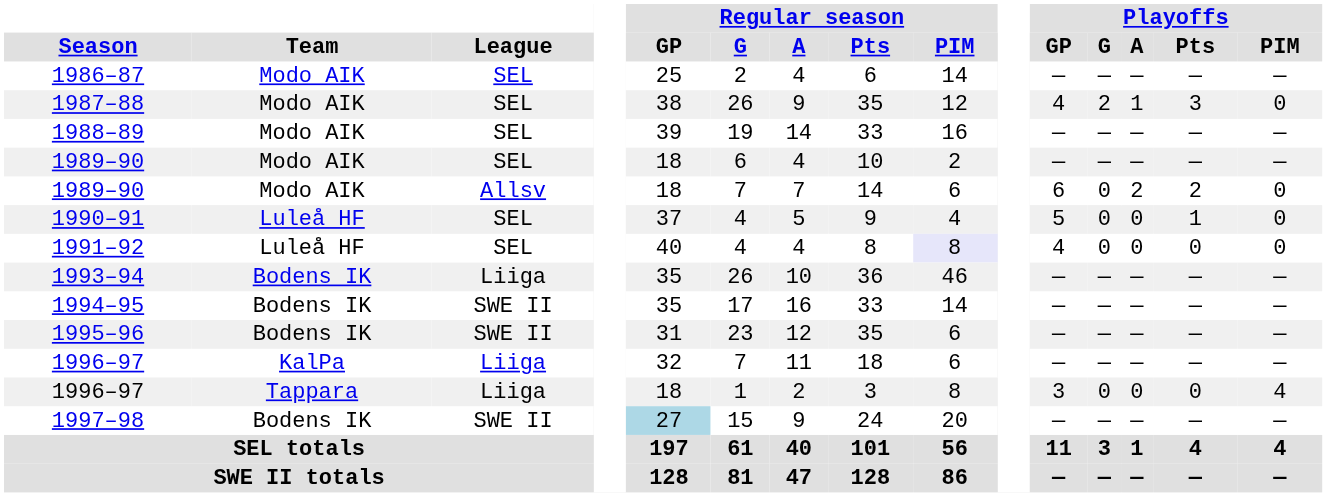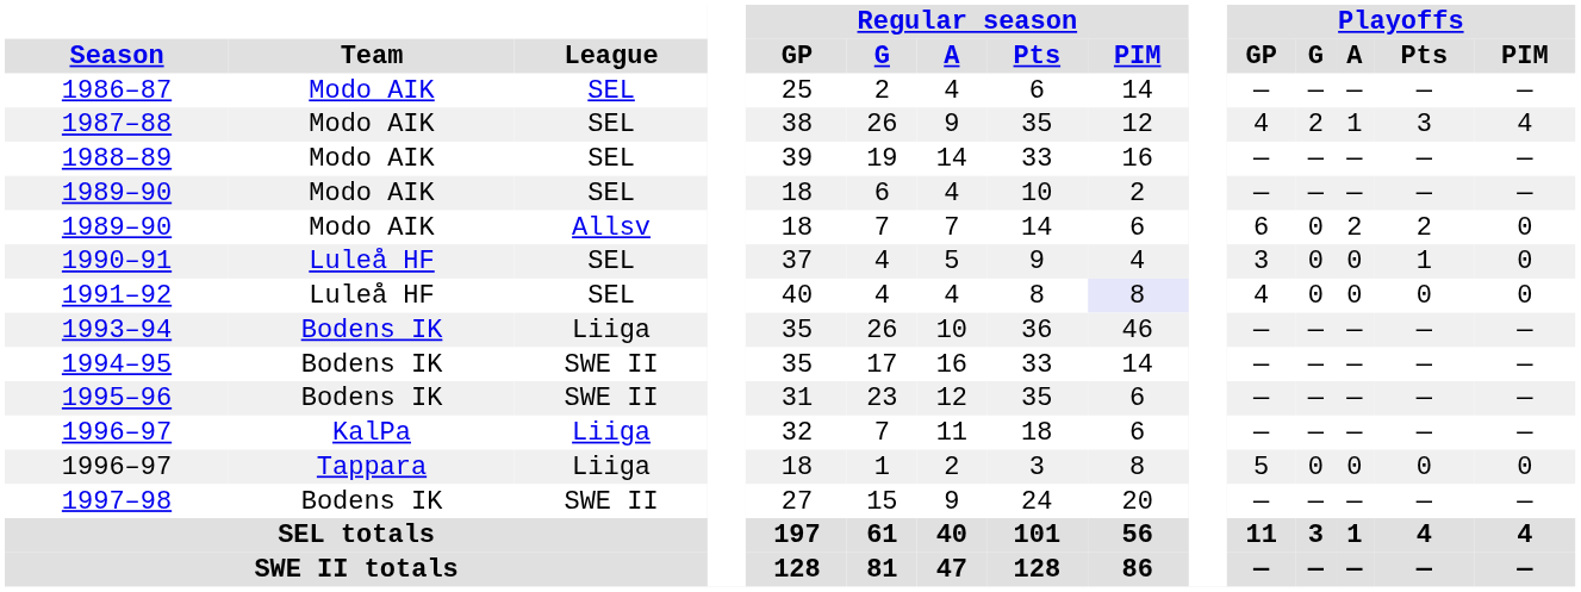 <table border="0" cellpadding="1" cellspacing="0" style="text-align:center; width:60em">
 <tr bgcolor="#e0e0e0">
 <th colspan="3" bgcolor="#ffffff"> </th>
 <th rowspan="99" bgcolor="#ffffff"> </th>
 <th colspan="5"><a href='#'>Regular season</a></th>
 <th rowspan="99" bgcolor="#ffffff"> </th>
 <th colspan="5"><a href='#'>Playoffs</a></th>
 </tr>
 <tr bgcolor="#e0e0e0">
 <th><a href='#'>Season</a></th>
 <th>Team</th>
 <th>League</th>
 <th>GP</th>
 <th><a href='#'>G</a></th>
 <th><a href='#'>A</a></th>
 <th><a href='#'>Pts</a></th>
 <th><a href='#'>PIM</a></th>
 <th>GP</th>
 <th>G</th>
 <th>A</th>
 <th>Pts</th>
 <th>PIM</th>
 </tr>
 <tr>
 <td><a href='#'>1986–87</a></td>
 <td><a href='#'>Modo AIK</a></td>
 <td><a href='#'>SEL</a></td>
 <td>25</td>
 <td>2</td>
 <td>4</td>
 <td>6</td>
 <td>14</td>
 <td>—</td>
 <td>—</td>
 <td>—</td>
 <td>—</td>
 <td>—</td>
 </tr>
 <tr bgcolor="#f0f0f0">
 <td><a href='#'>1987–88</a></td>
 <td>Modo AIK</td>
 <td>SEL</td>
 <td>38</td>
 <td>26</td>
 <td>9</td>
 <td>35</td>
 <td>12</td>
 <td>4</td>
 <td>2</td>
 <td>1</td>
 <td>3</td>
-<td>0</td>
+<td>4</td>
 </tr>
 <tr>
 <td><a href='#'>1988–89</a></td>
 <td>Modo AIK</td>
 <td>SEL</td>
 <td>39</td>
 <td>19</td>
 <td>14</td>
 <td>33</td>
 <td>16</td>
 <td>—</td>
 <td>—</td>
 <td>—</td>
 <td>—</td>
 <td>—</td>
 </tr>
 <tr bgcolor="#f0f0f0">
 <td><a href='#'>1989–90</a></td>
 <td>Modo AIK</td>
 <td>SEL</td>
 <td>18</td>
 <td>6</td>
 <td>4</td>
 <td>10</td>
 <td>2</td>
 <td>—</td>
 <td>—</td>
 <td>—</td>
 <td>—</td>
 <td>—</td>
 </tr>
 <tr>
 <td><a href='#'>1989–90</a></td>
 <td>Modo AIK</td>
 <td><a href='#'>Allsv</a></td>
 <td>18</td>
 <td>7</td>
 <td>7</td>
 <td>14</td>
 <td>6</td>
 <td>6</td>
 <td>0</td>
 <td>2</td>
 <td>2</td>
 <td>0</td>
 </tr>
 <tr bgcolor="#f0f0f0">
 <td><a href='#'>1990–91</a></td>
 <td><a href='#'>Luleå HF</a></td>
 <td>SEL</td>
 <td>37</td>
 <td>4</td>
 <td>5</td>
 <td>9</td>
 <td>4</td>
-<td>5</td>
+<td>3</td>
 <td>0</td>
 <td>0</td>
 <td>1</td>
 <td>0</td>
 </tr>
 <tr>
 <td><a href='#'>1991–92</a></td>
 <td>Luleå HF</td>
 <td>SEL</td>
 <td>40</td>
 <td>4</td>
 <td>4</td>
 <td>8</td>
 <td style="background: lavender;">8</td>
 <td>4</td>
 <td>0</td>
 <td>0</td>
 <td>0</td>
 <td>0</td>
 </tr>
 <tr bgcolor="#f0f0f0">
 <td><a href='#'>1993–94</a></td>
 <td><a href='#'>Bodens IK</a></td>
 <td>Liiga</td>
 <td>35</td>
 <td>26</td>
 <td>10</td>
 <td>36</td>
 <td>46</td>
 <td>—</td>
 <td>—</td>
 <td>—</td>
 <td>—</td>
 <td>—</td>
 </tr>
 <tr>
 <td><a href='#'>1994–95</a></td>
 <td>Bodens IK</td>
 <td>SWE II</td>
 <td>35</td>
 <td>17</td>
 <td>16</td>
 <td>33</td>
 <td>14</td>
 <td>—</td>
 <td>—</td>
 <td>—</td>
 <td>—</td>
 <td>—</td>
 </tr>
 <tr bgcolor="#f0f0f0">
 <td><a href='#'>1995–96</a></td>
 <td>Bodens IK</td>
 <td>SWE II</td>
 <td>31</td>
 <td>23</td>
 <td>12</td>
 <td>35</td>
 <td>6</td>
 <td>—</td>
 <td>—</td>
 <td>—</td>
 <td>—</td>
 <td>—</td>
 </tr>
 <tr>
 <td><a href='#'>1996–97</a></td>
 <td><a href='#'>KalPa</a></td>
 <td><a href='#'>Liiga</a></td>
 <td>32</td>
 <td>7</td>
 <td>11</td>
 <td>18</td>
 <td>6</td>
 <td>—</td>
 <td>—</td>
 <td>—</td>
 <td>—</td>
 <td>—</td>
 </tr>
 <tr bgcolor="#f0f0f0">
 <td>1996–97</td>
 <td><a href='#'>Tappara</a></td>
 <td>Liiga</td>
 <td>18</td>
 <td>1</td>
 <td>2</td>
 <td>3</td>
 <td>8</td>
-<td>3</td>
+<td>5</td>
 <td>0</td>
 <td>0</td>
 <td>0</td>
-<td>4</td>
+<td>0</td>
 </tr>
 <tr>
 <td><a href='#'>1997–98</a></td>
 <td>Bodens IK</td>
 <td>SWE II</td>
-<td style="background: lightblue;">27</td>
+<td>27</td>
 <td>15</td>
 <td>9</td>
 <td>24</td>
 <td>20</td>
 <td>—</td>
 <td>—</td>
 <td>—</td>
 <td>—</td>
 <td>—</td>
 </tr>
 <tr bgcolor="#e0e0e0">
 <th colspan="3">SEL totals</th>
 <th>197</th>
 <th>61</th>
 <th>40</th>
 <th>101</th>
 <th>56</th>
 <th>11</th>
 <th>3</th>
 <th>1</th>
 <th>4</th>
 <th>4</th>
 </tr>
 <tr bgcolor="#e0e0e0">
 <th colspan="3">SWE II totals</th>
 <th>128</th>
 <th>81</th>
 <th>47</th>
 <th>128</th>
 <th>86</th>
 <th>—</th>
 <th>—</th>
 <th>—</th>
 <th>—</th>
 <th>—</th>
 </tr>
 </table>
